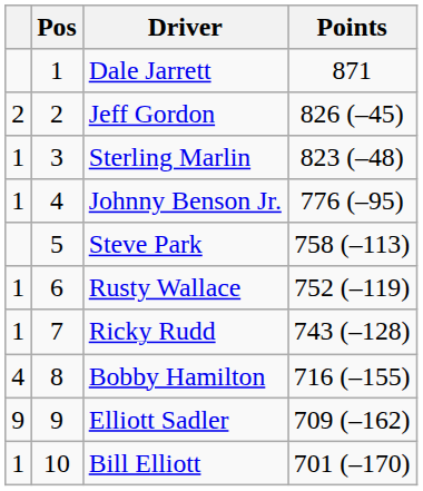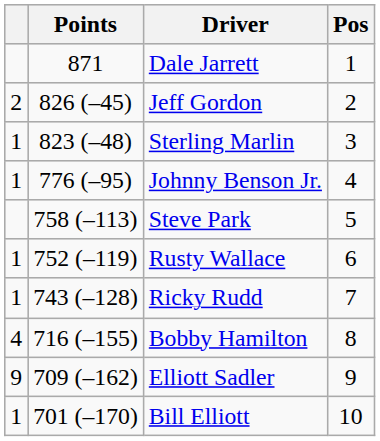 <table class="wikitable" style="font-size: 95%;">
 <tr>
 <th></th>
+<th>Points</th>
+<th>Driver</th>
 <th>Pos</th>
-<th>Driver</th>
-<th>Points</th>
 </tr>
 <tr>
 <td align="left"></td>
+<td style="text-align:center;">871</td>
+<td><a href='#'>Dale Jarrett</a></td>
 <td style="text-align:center;">1</td>
-<td><a href='#'>Dale Jarrett</a></td>
-<td style="text-align:center;">871</td>
 </tr>
 <tr>
 <td align="left"> 2</td>
+<td style="text-align:center;">826 (–45)</td>
+<td><a href='#'>Jeff Gordon</a></td>
 <td style="text-align:center;">2</td>
-<td><a href='#'>Jeff Gordon</a></td>
-<td style="text-align:center;">826 (–45)</td>
 </tr>
 <tr>
 <td align="left"> 1</td>
+<td style="text-align:center;">823 (–48)</td>
+<td><a href='#'>Sterling Marlin</a></td>
 <td style="text-align:center;">3</td>
-<td><a href='#'>Sterling Marlin</a></td>
-<td style="text-align:center;">823 (–48)</td>
 </tr>
 <tr>
 <td align="left"> 1</td>
+<td style="text-align:center;">776 (–95)</td>
+<td><a href='#'>Johnny Benson Jr.</a></td>
 <td style="text-align:center;">4</td>
-<td><a href='#'>Johnny Benson Jr.</a></td>
-<td style="text-align:center;">776 (–95)</td>
 </tr>
 <tr>
 <td align="left"></td>
+<td style="text-align:center;">758 (–113)</td>
+<td><a href='#'>Steve Park</a></td>
 <td style="text-align:center;">5</td>
-<td><a href='#'>Steve Park</a></td>
-<td style="text-align:center;">758 (–113)</td>
 </tr>
 <tr>
 <td align="left"> 1</td>
+<td style="text-align:center;">752 (–119)</td>
+<td><a href='#'>Rusty Wallace</a></td>
 <td style="text-align:center;">6</td>
-<td><a href='#'>Rusty Wallace</a></td>
-<td style="text-align:center;">752 (–119)</td>
 </tr>
 <tr>
 <td align="left"> 1</td>
+<td style="text-align:center;">743 (–128)</td>
+<td><a href='#'>Ricky Rudd</a></td>
 <td style="text-align:center;">7</td>
-<td><a href='#'>Ricky Rudd</a></td>
-<td style="text-align:center;">743 (–128)</td>
 </tr>
 <tr>
 <td align="left"> 4</td>
+<td style="text-align:center;">716 (–155)</td>
+<td><a href='#'>Bobby Hamilton</a></td>
 <td style="text-align:center;">8</td>
-<td><a href='#'>Bobby Hamilton</a></td>
-<td style="text-align:center;">716 (–155)</td>
 </tr>
 <tr>
 <td align="left"> 9</td>
+<td style="text-align:center;">709 (–162)</td>
+<td><a href='#'>Elliott Sadler</a></td>
 <td style="text-align:center;">9</td>
-<td><a href='#'>Elliott Sadler</a></td>
-<td style="text-align:center;">709 (–162)</td>
 </tr>
 <tr>
 <td align="left"> 1</td>
+<td style="text-align:center;">701 (–170)</td>
+<td><a href='#'>Bill Elliott</a></td>
 <td style="text-align:center;">10</td>
-<td><a href='#'>Bill Elliott</a></td>
-<td style="text-align:center;">701 (–170)</td>
 </tr>
 </table>
